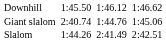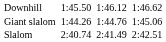 <table>
 <tr>
 <td>Downhill<br></td>
 <td></td>
 <td>1:45.50</td>
 <td></td>
 <td>1:46.12</td>
 <td></td>
 <td>1:46.62</td>
 </tr>
 <tr>
 <td>Giant slalom<br></td>
 <td></td>
-<td>2:40.74</td>
+<td>1:44.26</td>
 <td></td>
 <td>1:44.76</td>
 <td></td>
 <td>1:45.06</td>
 </tr>
 <tr>
 <td>Slalom<br></td>
 <td></td>
-<td>1:44.26</td>
+<td>2:40.74</td>
 <td></td>
 <td>2:41.49</td>
 <td></td>
 <td>2:42.51</td>
 </tr>
 </table>
